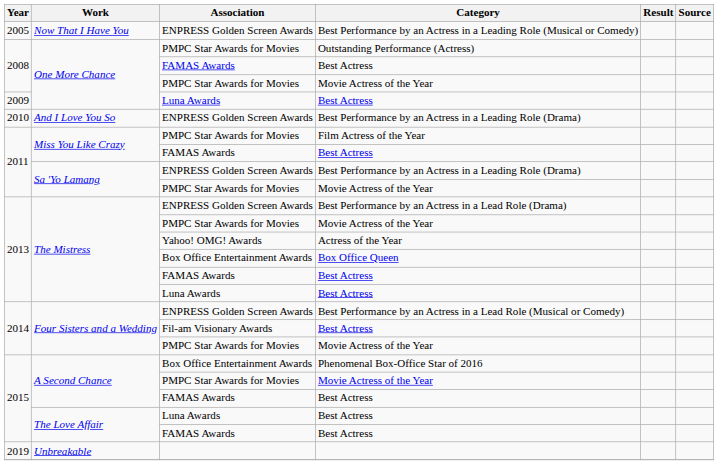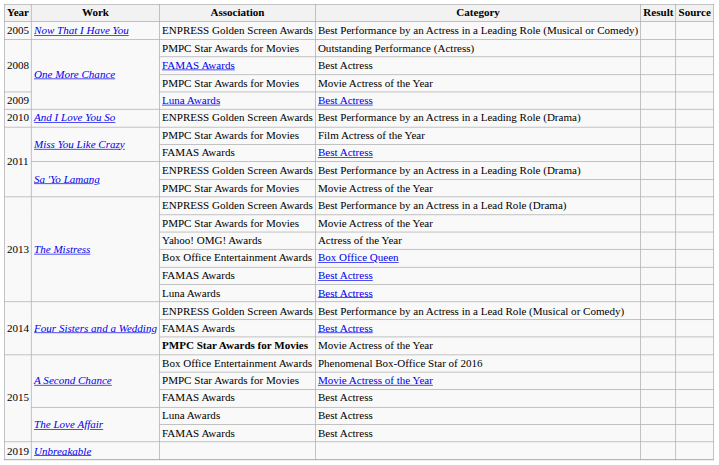 <table class="wikitable">
 <tr>
 <th>Year</th>
 <th>Work</th>
 <th>Association</th>
 <th>Category</th>
 <th>Result</th>
 <th>Source </th>
 </tr>
 <tr>
 <td>2005</td>
 <td><em><a href='#'>Now That I Have You</a></em></td>
 <td>ENPRESS Golden Screen Awards</td>
 <td>Best Performance by an Actress in a Leading Role (Musical or Comedy)</td>
 <td></td>
 <td></td>
 </tr>
 <tr>
 <td rowspan="3">2008</td>
 <td rowspan="4"><em><a href='#'>One More Chance</a></em></td>
 <td>PMPC Star Awards for Movies</td>
 <td>Outstanding Performance (Actress)</td>
 <td></td>
 <td></td>
 </tr>
 <tr>
 <td><a href='#'>FAMAS Awards</a></td>
 <td>Best Actress</td>
 <td></td>
 <td></td>
 </tr>
 <tr>
 <td>PMPC Star Awards for Movies</td>
 <td>Movie Actress of the Year</td>
 <td></td>
 <td></td>
 </tr>
 <tr>
 <td>2009</td>
 <td><a href='#'>Luna Awards</a></td>
 <td><a href='#'>Best Actress</a></td>
 <td></td>
 <td></td>
 </tr>
 <tr>
 <td>2010</td>
 <td><em><a href='#'>And I Love You So</a></em></td>
 <td>ENPRESS Golden Screen Awards</td>
 <td>Best Performance by an Actress in a Leading Role (Drama)</td>
 <td></td>
 <td></td>
 </tr>
 <tr>
 <td rowspan="4">2011</td>
 <td rowspan="2"><em><a href='#'>Miss You Like Crazy</a></em></td>
 <td>PMPC Star Awards for Movies</td>
 <td>Film Actress of the Year</td>
 <td></td>
 <td></td>
 </tr>
 <tr>
 <td>FAMAS Awards</td>
 <td><a href='#'>Best Actress</a></td>
 <td></td>
 <td></td>
 </tr>
 <tr>
 <td rowspan="2"><em><a href='#'>Sa 'Yo Lamang</a></em></td>
 <td>ENPRESS Golden Screen Awards</td>
 <td>Best Performance by an Actress in a Leading Role (Drama)</td>
 <td></td>
 <td></td>
 </tr>
 <tr>
 <td>PMPC Star Awards for Movies</td>
 <td>Movie Actress of the Year</td>
 <td></td>
 <td></td>
 </tr>
 <tr>
 <td rowspan="6">2013</td>
 <td rowspan="6"><em><a href='#'>The Mistress</a></em></td>
 <td>ENPRESS Golden Screen Awards</td>
 <td>Best Performance by an Actress in a Lead Role (Drama)</td>
 <td></td>
 <td></td>
 </tr>
 <tr>
 <td>PMPC Star Awards for Movies</td>
 <td>Movie Actress of the Year</td>
 <td></td>
 <td></td>
 </tr>
 <tr>
 <td>Yahoo! OMG! Awards</td>
 <td>Actress of the Year</td>
 <td></td>
 <td></td>
 </tr>
 <tr>
 <td>Box Office Entertainment Awards</td>
 <td><a href='#'>Box Office Queen</a></td>
 <td></td>
 <td></td>
 </tr>
 <tr>
 <td>FAMAS Awards</td>
 <td><a href='#'>Best Actress</a></td>
 <td></td>
 <td></td>
 </tr>
 <tr>
 <td>Luna Awards</td>
 <td><a href='#'>Best Actress</a></td>
 <td></td>
 <td></td>
 </tr>
 <tr>
 <td rowspan="3">2014</td>
 <td rowspan="3"><em><a href='#'>Four Sisters and a Wedding</a></em></td>
 <td>ENPRESS Golden Screen Awards</td>
 <td>Best Performance by an Actress in a Lead Role (Musical or Comedy)</td>
 <td></td>
 <td></td>
 </tr>
 <tr>
-<td>Fil-am Visionary Awards</td>
+<td>FAMAS Awards</td>
 <td><a href='#'>Best Actress</a></td>
 <td></td>
 <td></td>
 </tr>
 <tr>
-<td>PMPC Star Awards for Movies</td>
+<td><strong>PMPC Star Awards for Movies</strong></td>
 <td>Movie Actress of the Year</td>
 <td></td>
 <td></td>
 </tr>
 <tr>
 <td rowspan="5">2015</td>
 <td rowspan="3"><em> <a href='#'>A Second Chance</a></em></td>
 <td>Box Office Entertainment Awards</td>
 <td>Phenomenal Box-Office Star of 2016</td>
 <td></td>
 <td></td>
 </tr>
 <tr>
 <td>PMPC Star Awards for Movies</td>
 <td><a href='#'>Movie Actress of the Year</a></td>
 <td></td>
 <td></td>
 </tr>
 <tr>
 <td>FAMAS Awards</td>
 <td>Best Actress</td>
 <td></td>
 <td></td>
 </tr>
 <tr>
 <td rowspan="2"><em><a href='#'>The Love Affair</a></em></td>
 <td>Luna Awards</td>
 <td>Best Actress</td>
 <td></td>
 <td></td>
 </tr>
 <tr>
 <td>FAMAS Awards</td>
 <td>Best Actress</td>
 <td></td>
 <td></td>
 </tr>
 <tr>
 <td>2019</td>
 <td><em><a href='#'>Unbreakable</a></em></td>
 <td></td>
 <td></td>
 <td></td>
 <td></td>
 </tr>
 <tr>
 </tr>
 </table>
